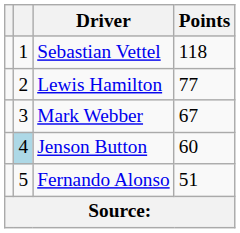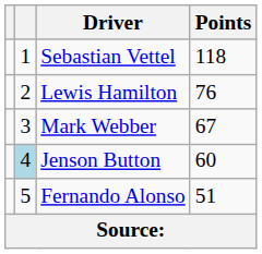 <table class="wikitable" style="font-size: 85%;">
 <tr>
 <th></th>
 <th></th>
 <th>Driver</th>
 <th>Points</th>
 </tr>
 <tr>
 <td align="left"></td>
 <td style="text-align:center;">1</td>
 <td> <a href='#'>Sebastian Vettel</a></td>
 <td style="text-align:left;">118</td>
 </tr>
 <tr>
 <td align="left"></td>
 <td style="text-align:center;">2</td>
 <td> <a href='#'>Lewis Hamilton</a></td>
-<td style="text-align:left;">77</td>
+<td style="text-align:left;">76</td>
 </tr>
 <tr>
 <td align="left"></td>
 <td style="text-align:center;">3</td>
 <td> <a href='#'>Mark Webber</a></td>
 <td style="text-align:left;">67</td>
 </tr>
 <tr>
 <td align="left"></td>
 <td style="background: lightblue; text-align:center;">4</td>
 <td> <a href='#'>Jenson Button</a></td>
 <td style="text-align:left;">60</td>
 </tr>
 <tr>
 <td align="left"></td>
 <td style="text-align:center;">5</td>
 <td> <a href='#'>Fernando Alonso</a></td>
 <td style="text-align:left;">51</td>
 </tr>
 <tr>
 <th colspan=4>Source: </th>
 </tr>
 </table>
